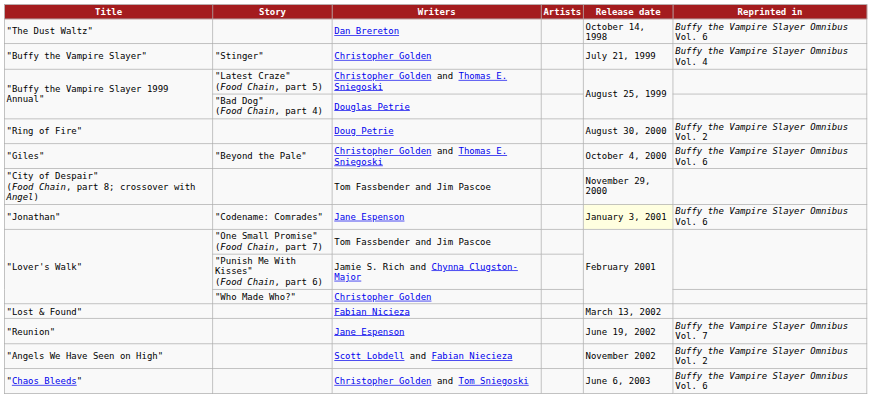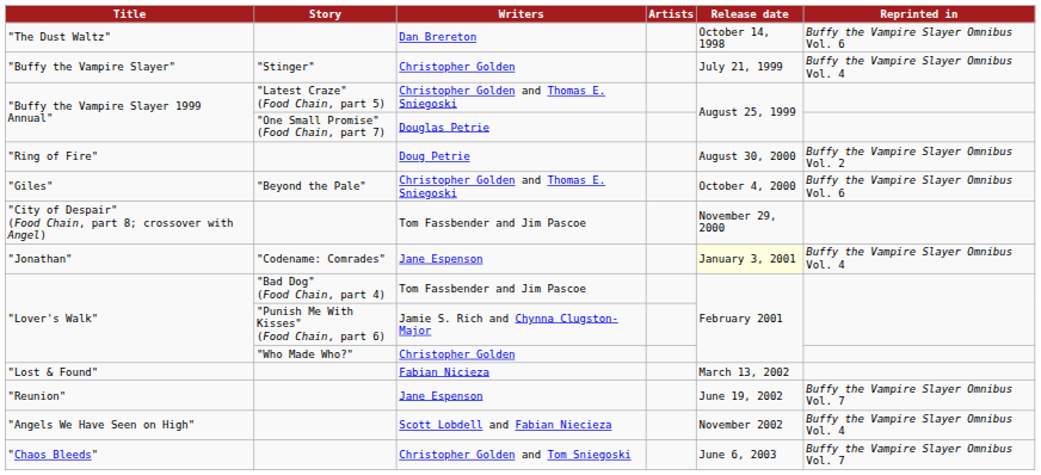 <table class="wikitable">
 <tr>
 <th style="background: #A41C1E; color: white;">Title</th>
 <th style="background: #A41C1E; color: white;">Story</th>
 <th style="background: #A41C1E; color: white;">Writers</th>
 <th style="background: #A41C1E; color: white;">Artists</th>
 <th style="background: #A41C1E; color: white;">Release date</th>
 <th style="background: #A41C1E; color: white;">Reprinted in</th>
 </tr>
 <tr>
 <td>"The Dust Waltz"</td>
 <td></td>
 <td><a href='#'>Dan Brereton</a></td>
 <td></td>
 <td>October 14, 1998</td>
 <td><em>Buffy the Vampire Slayer Omnibus</em> Vol. 6</td>
 </tr>
 <tr>
 <td>"Buffy the Vampire Slayer"</td>
 <td>"Stinger"</td>
 <td><a href='#'>Christopher Golden</a></td>
 <td></td>
 <td>July 21, 1999</td>
 <td><em>Buffy the Vampire Slayer Omnibus</em> Vol. 4</td>
 </tr>
 <tr>
 <td rowspan="2">"Buffy the Vampire Slayer 1999 Annual"</td>
 <td>"Latest Craze"<br>(<em>Food Chain</em>, part 5)</td>
 <td><a href='#'>Christopher Golden</a> and <a href='#'>Thomas E. Sniegoski</a></td>
 <td></td>
 <td rowspan="2">August 25, 1999</td>
 <td></td>
 </tr>
 <tr>
-<td>"Bad Dog"<br>(<em>Food Chain</em>, part 4)</td>
+<td>"One Small Promise"<br>(<em>Food Chain</em>, part 7)</td>
 <td><a href='#'>Douglas Petrie</a></td>
 <td></td>
 <td></td>
 </tr>
 <tr>
 <td>"Ring of Fire"</td>
 <td></td>
 <td><a href='#'>Doug Petrie</a></td>
 <td></td>
 <td>August 30, 2000</td>
 <td><em>Buffy the Vampire Slayer Omnibus</em> Vol. 2</td>
 </tr>
 <tr>
 <td>"Giles"</td>
 <td>"Beyond the Pale"</td>
 <td><a href='#'>Christopher Golden</a> and <a href='#'>Thomas E. Sniegoski</a></td>
 <td></td>
 <td>October 4, 2000</td>
 <td><em>Buffy the Vampire Slayer Omnibus</em> Vol. 6</td>
 </tr>
 <tr>
 <td>"City of Despair"<br>(<em>Food Chain</em>, part 8; crossover with <em>Angel</em>)</td>
 <td></td>
 <td>Tom Fassbender and Jim Pascoe</td>
 <td></td>
 <td>November 29, 2000</td>
 <td></td>
 </tr>
 <tr>
 <td>"Jonathan"</td>
 <td>"Codename: Comrades"</td>
 <td><a href='#'>Jane Espenson</a></td>
 <td></td>
 <td style="background: lightyellow;">January 3, 2001</td>
-<td><em>Buffy the Vampire Slayer Omnibus</em> Vol. 6</td>
+<td><em>Buffy the Vampire Slayer Omnibus</em> Vol. 4</td>
 </tr>
 <tr>
 <td rowspan="3">"Lover's Walk"</td>
-<td>"One Small Promise"<br>(<em>Food Chain</em>, part 7)</td>
+<td>"Bad Dog"<br>(<em>Food Chain</em>, part 4)</td>
 <td>Tom Fassbender and Jim Pascoe</td>
 <td></td>
 <td rowspan="3">February 2001</td>
 <td rowspan="2"></td>
 </tr>
 <tr>
 <td>"Punish Me With Kisses"<br>(<em>Food Chain</em>, part 6)</td>
 <td>Jamie S. Rich and <a href='#'>Chynna Clugston-Major</a></td>
 <td></td>
 </tr>
 <tr>
 <td>"Who Made Who?"</td>
 <td><a href='#'>Christopher Golden</a></td>
 <td></td>
 <td></td>
 </tr>
 <tr>
 <td>"Lost & Found"</td>
 <td></td>
 <td><a href='#'>Fabian Nicieza</a></td>
 <td></td>
 <td>March 13, 2002</td>
 <td></td>
 </tr>
 <tr>
 <td>"Reunion"</td>
 <td></td>
 <td><a href='#'>Jane Espenson</a></td>
 <td></td>
 <td>June 19, 2002</td>
 <td><em>Buffy the Vampire Slayer Omnibus</em> Vol. 7</td>
 </tr>
 <tr>
 <td>"Angels We Have Seen on High"</td>
 <td></td>
 <td><a href='#'>Scott Lobdell</a> and <a href='#'>Fabian Niecieza</a></td>
 <td></td>
 <td>November 2002</td>
-<td><em>Buffy the Vampire Slayer Omnibus</em> Vol. 2</td>
+<td><em>Buffy the Vampire Slayer Omnibus</em> Vol. 4</td>
 </tr>
 <tr>
 <td>"<a href='#'>Chaos Bleeds</a>"</td>
 <td></td>
 <td><a href='#'>Christopher Golden</a> and <a href='#'>Tom Sniegoski</a></td>
 <td></td>
 <td>June 6, 2003</td>
-<td><em>Buffy the Vampire Slayer Omnibus</em> Vol. 6</td>
+<td><em>Buffy the Vampire Slayer Omnibus</em> Vol. 7</td>
 </tr>
 </table>
